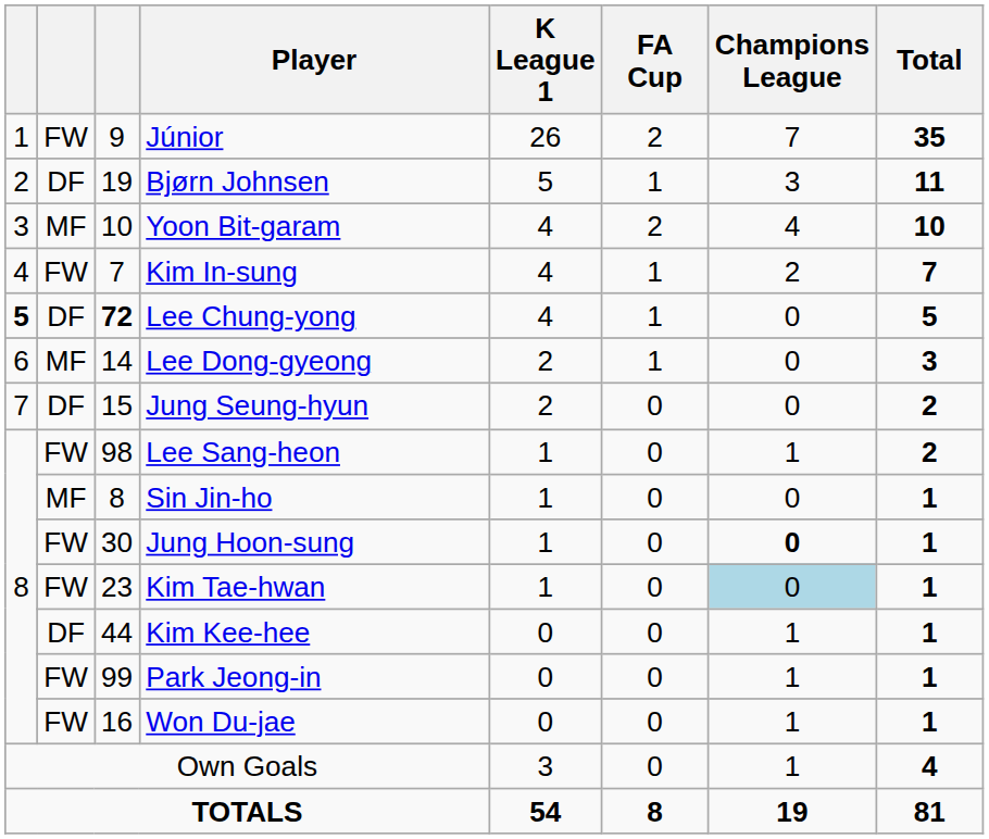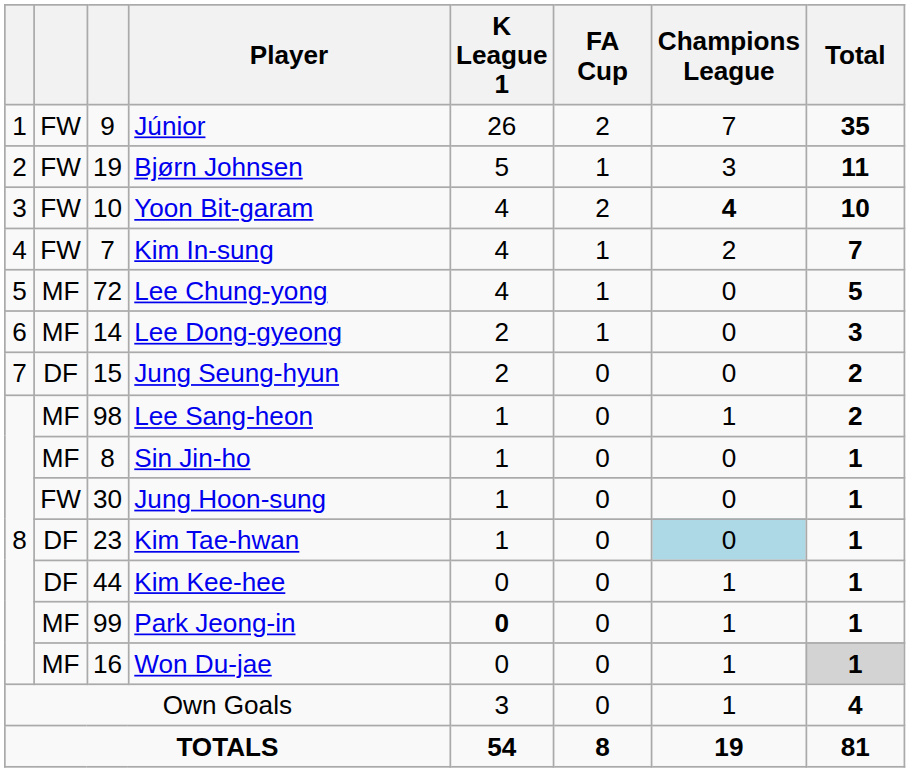 <table class="wikitable sortable" style="font-size: 95%; text-align: center;">
 <tr>
 <th width=10></th>
 <th width=10></th>
 <th width=10></th>
 <th width=180>Player</th>
 <th width=50>K League 1</th>
 <th width=50>FA Cup</th>
 <th width=50>Champions League</th>
 <th width=50>Total</th>
 </tr>
 <tr>
 <td>1</td>
 <td>FW</td>
 <td>9</td>
 <td align=left> <a href='#'>Júnior</a></td>
 <td>26</td>
 <td>2</td>
 <td>7</td>
 <td><strong>35</strong></td>
 </tr>
 <tr>
 <td>2</td>
-<td>DF</td>
+<td>FW</td>
 <td>19</td>
 <td align="left"> <a href='#'>Bjørn Johnsen</a></td>
 <td>5</td>
 <td>1</td>
 <td>3</td>
 <td><strong>11</strong></td>
 </tr>
 <tr>
 <td>3</td>
-<td>MF</td>
+<td>FW</td>
 <td>10</td>
 <td align="left"> <a href='#'>Yoon Bit-garam</a></td>
 <td>4</td>
 <td>2</td>
-<td>4</td>
+<td><strong>4</strong></td>
 <td><strong>10</strong></td>
 </tr>
 <tr>
 <td>4</td>
 <td>FW</td>
 <td>7</td>
 <td align="left"> <a href='#'>Kim In-sung</a></td>
 <td>4</td>
 <td>1</td>
 <td>2</td>
 <td><strong>7</strong></td>
 </tr>
 <tr>
-<td><strong>5</strong></td>
-<td>DF</td>
-<td><strong>72</strong></td>
+<td>5</td>
+<td>MF</td>
+<td>72</td>
 <td align="left"> <a href='#'>Lee Chung-yong</a></td>
 <td>4</td>
 <td>1</td>
 <td>0</td>
 <td><strong>5</strong></td>
 </tr>
 <tr>
 <td>6</td>
 <td>MF</td>
 <td>14</td>
 <td align="left"> <a href='#'>Lee Dong-gyeong</a></td>
 <td>2</td>
 <td>1</td>
 <td>0</td>
 <td><strong>3</strong></td>
 </tr>
 <tr>
 <td>7</td>
 <td>DF</td>
 <td>15</td>
 <td align="left"> <a href='#'>Jung Seung-hyun</a></td>
 <td>2</td>
 <td>0</td>
 <td>0</td>
 <td><strong>2</strong></td>
 </tr>
 <tr>
 <td rowspan="7">8</td>
-<td>FW</td>
+<td>MF</td>
 <td>98</td>
 <td align="left"> <a href='#'>Lee Sang-heon</a></td>
 <td>1</td>
 <td>0</td>
 <td>1</td>
 <td><strong>2</strong></td>
 </tr>
 <tr>
 <td>MF</td>
 <td>8</td>
 <td align="left"> <a href='#'>Sin Jin-ho</a></td>
 <td>1</td>
 <td>0</td>
 <td>0</td>
 <td><strong>1</strong></td>
 </tr>
 <tr>
 <td>FW</td>
 <td>30</td>
 <td align="left"> <a href='#'>Jung Hoon-sung</a></td>
 <td>1</td>
 <td>0</td>
-<td><strong>0</strong></td>
+<td>0</td>
 <td><strong>1</strong></td>
 </tr>
 <tr>
-<td>FW</td>
+<td>DF</td>
 <td>23</td>
 <td align="left"> <a href='#'>Kim Tae-hwan</a></td>
 <td>1</td>
 <td>0</td>
 <td style="background: lightblue;">0</td>
 <td><strong>1</strong></td>
 </tr>
 <tr>
 <td>DF</td>
 <td>44</td>
 <td align="left"> <a href='#'>Kim Kee-hee</a></td>
 <td>0</td>
 <td>0</td>
 <td>1</td>
 <td><strong>1</strong></td>
 </tr>
 <tr>
-<td>FW</td>
+<td>MF</td>
 <td>99</td>
 <td align="left"> <a href='#'>Park Jeong-in</a></td>
-<td>0</td>
+<td><strong>0</strong></td>
 <td>0</td>
 <td>1</td>
 <td><strong>1</strong></td>
 </tr>
 <tr>
-<td>FW</td>
+<td>MF</td>
 <td>16</td>
 <td align="left"> <a href='#'>Won Du-jae</a></td>
 <td>0</td>
 <td>0</td>
 <td>1</td>
-<td><strong>1</strong></td>
+<td style="background: lightgrey;"><strong>1</strong></td>
 </tr>
 <tr>
 <td colspan="4">Own Goals</td>
 <td>3</td>
 <td>0</td>
 <td>1</td>
 <td><strong>4</strong></td>
 </tr>
 <tr>
 <td colspan="4"><strong>TOTALS</strong></td>
 <td><strong>54</strong></td>
 <td><strong>8</strong></td>
 <td><strong>19</strong></td>
 <td><strong>81</strong></td>
 </tr>
 </table>
